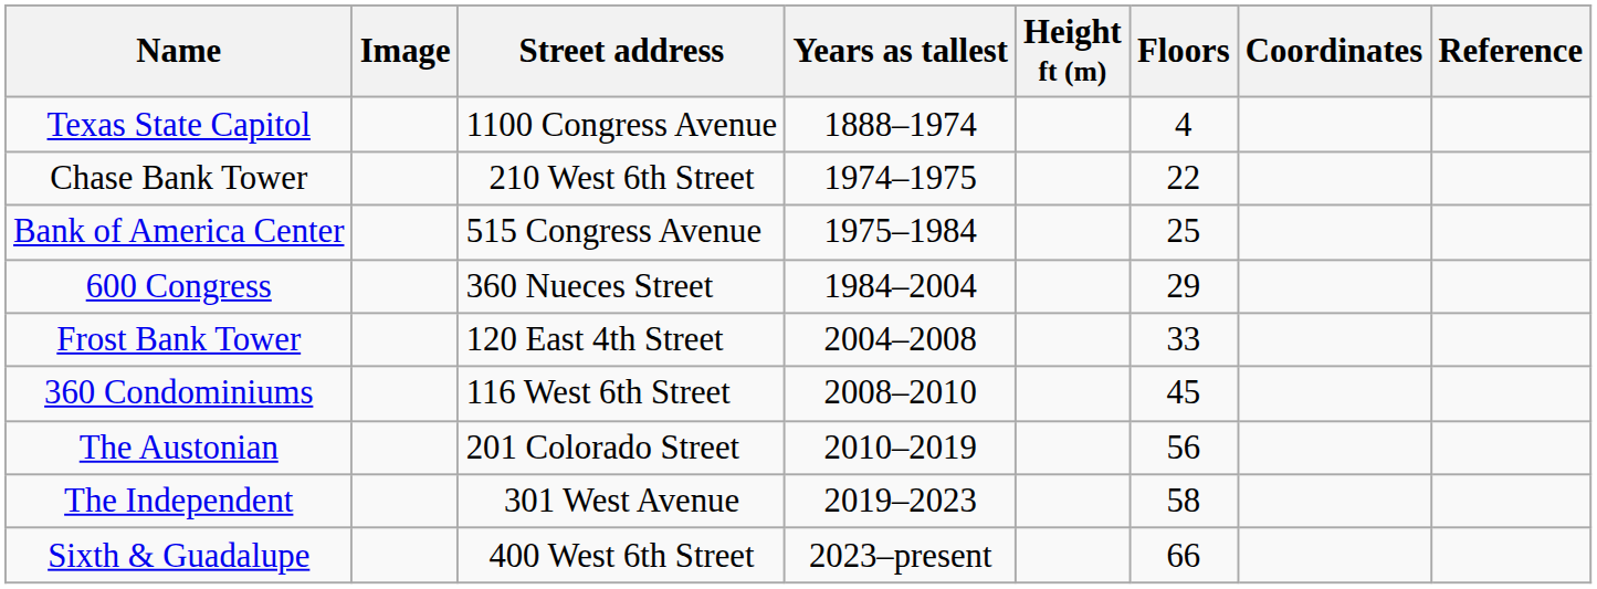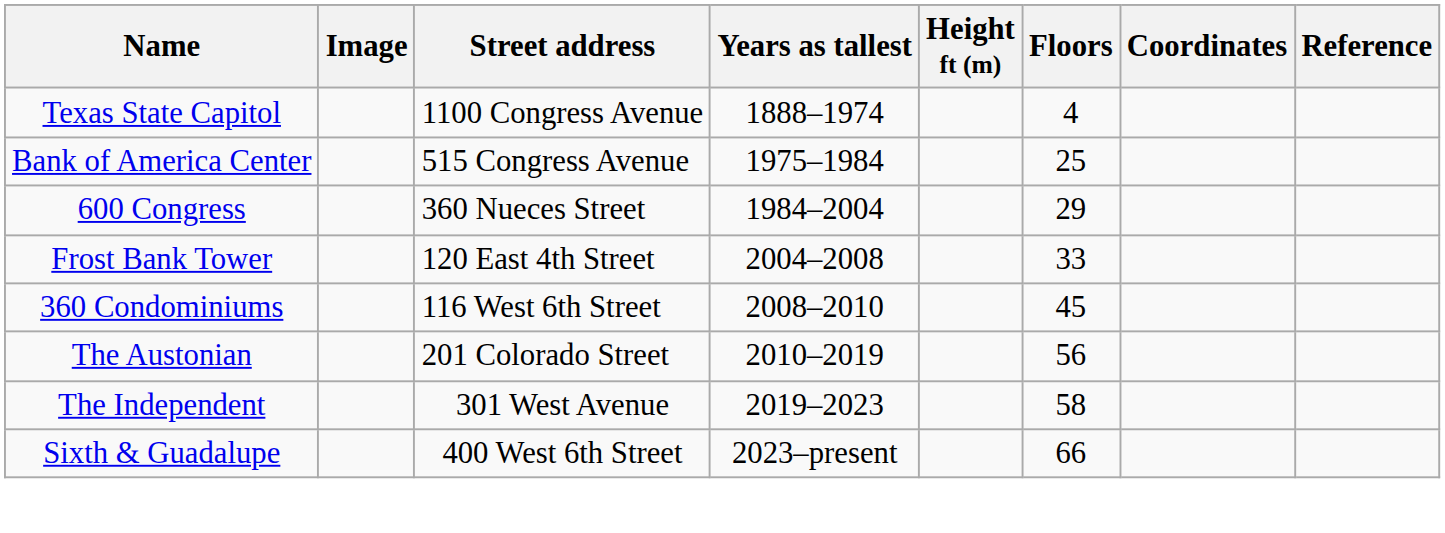 <table class="wikitable sortable" style="text-align:center;">
 <tr>
 <th>Name</th>
 <th class="unsortable">Image</th>
 <th>Street address</th>
 <th>Years as tallest</th>
 <th>Height<br><small>ft (m)</small></th>
 <th>Floors</th>
 <th>Coordinates</th>
 <th class="unsortable">Reference</th>
 </tr>
 <tr>
 <td><a href='#'>Texas State Capitol</a></td>
 <td></td>
 <td style="text-align:left;">1100 Congress Avenue</td>
 <td>1888–1974</td>
 <td></td>
 <td>4</td>
-<td></td>
-<td></td>
-</tr>
-<tr>
-<td>Chase Bank Tower</td>
-<td></td>
-<td>210 West 6th Street</td>
-<td>1974–1975</td>
-<td></td>
-<td>22</td>
 <td></td>
 <td></td>
 </tr>
 <tr>
 <td><a href='#'>Bank of America Center</a></td>
 <td></td>
 <td style="text-align:left;">515 Congress Avenue</td>
 <td>1975–1984</td>
 <td></td>
 <td>25</td>
 <td></td>
 <td></td>
 </tr>
 <tr>
 <td><a href='#'>600 Congress</a></td>
 <td></td>
 <td style="text-align:left;">360 Nueces Street</td>
 <td>1984–2004</td>
 <td></td>
 <td>29</td>
 <td></td>
 <td></td>
 </tr>
 <tr>
 <td><a href='#'>Frost Bank Tower</a></td>
 <td></td>
 <td style="text-align:left;">120 East 4th Street</td>
 <td>2004–2008</td>
 <td></td>
 <td>33</td>
 <td></td>
 <td></td>
 </tr>
 <tr>
 <td><a href='#'>360 Condominiums</a></td>
 <td></td>
 <td style="text-align:left;">116 West 6th Street</td>
 <td>2008–2010</td>
 <td></td>
 <td>45</td>
 <td></td>
 <td></td>
 </tr>
 <tr>
 <td><a href='#'>The Austonian</a></td>
 <td></td>
 <td style="text-align:left;">201 Colorado Street</td>
 <td>2010–2019</td>
 <td></td>
 <td>56</td>
 <td></td>
 <td></td>
 </tr>
 <tr>
 <td><a href='#'>The Independent</a></td>
 <td></td>
 <td>301 West Avenue</td>
 <td>2019–2023</td>
 <td></td>
 <td>58</td>
 <td></td>
 <td></td>
 </tr>
 <tr>
 <td><a href='#'>Sixth & Guadalupe</a></td>
 <td></td>
 <td>400 West 6th Street</td>
 <td>2023–present</td>
 <td></td>
 <td>66</td>
 <td></td>
 <td></td>
 </tr>
 </table>
